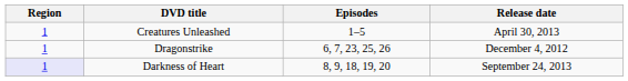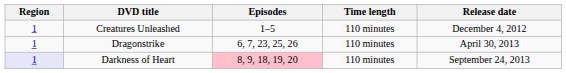 <table class="wikitable" style="width: 70%; margin: auto;">
 <tr>
 <th>Region</th>
 <th>DVD title</th>
 <th>Episodes</th>
+<th>Time length</th>
 <th>Release date</th>
 </tr>
 <tr>
 <td style="text-align: center"><a href='#'>1</a></td>
 <td style="text-align: center">Creatures Unleashed</td>
 <td style="text-align: center">1–5</td>
-<td style="text-align: center">April 30, 2013</td>
+<td style="text-align: center">110 minutes</td>
+<td style="text-align: center">December 4, 2012</td>
 </tr>
 <tr>
 <td style="text-align: center"><a href='#'>1</a></td>
 <td style="text-align: center">Dragonstrike</td>
 <td style="text-align: center">6, 7, 23, 25, 26</td>
-<td style="text-align: center">December 4, 2012</td>
+<td style="text-align: center">110 minutes</td>
+<td style="text-align: center">April 30, 2013</td>
 </tr>
 <tr>
 <td style="background: lavender; text-align: center"><a href='#'>1</a></td>
 <td style="text-align: center">Darkness of Heart</td>
-<td style="text-align: center">8, 9, 18, 19, 20</td>
+<td style="background: pink; text-align: center">8, 9, 18, 19, 20</td>
+<td style="text-align: center">110 minutes</td>
 <td style="text-align: center">September 24, 2013</td>
 </tr>
 </table>
